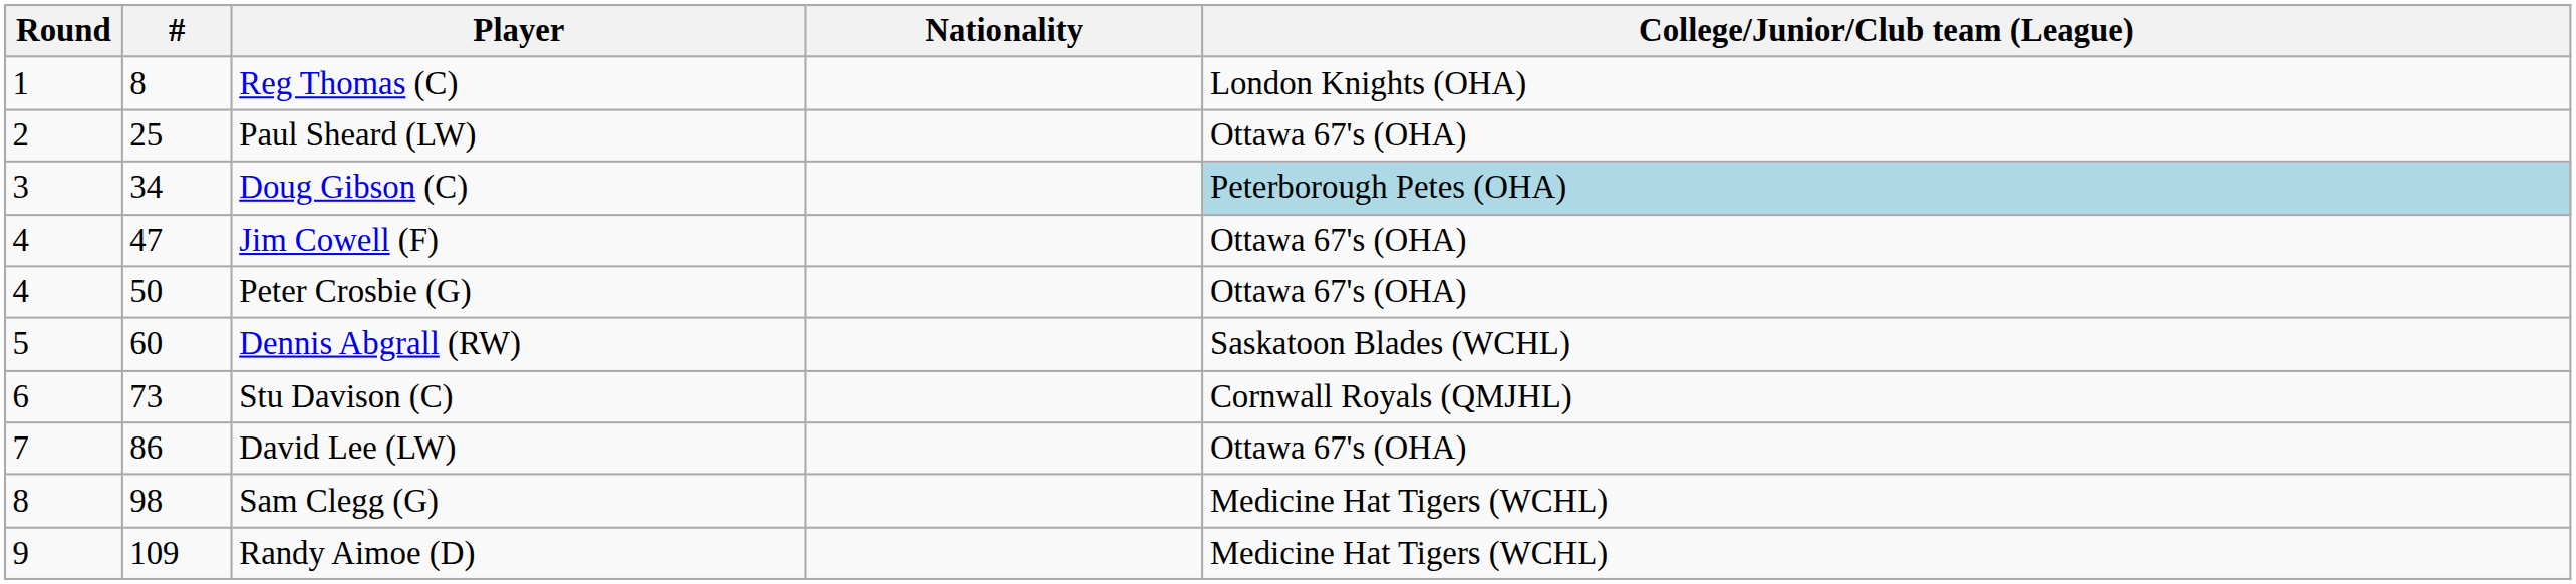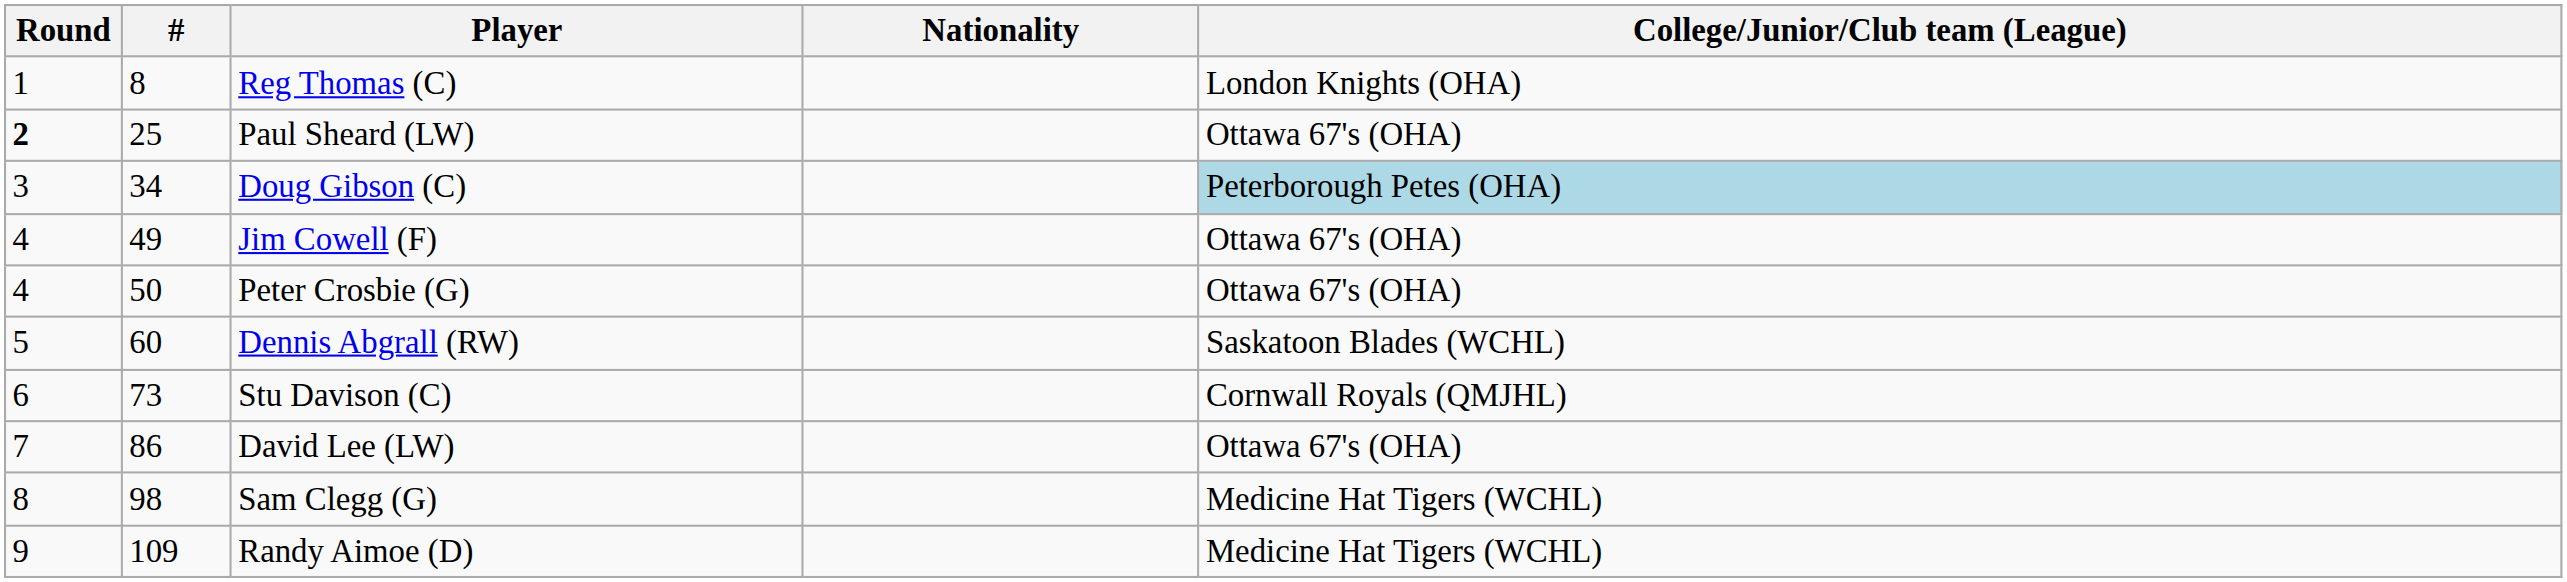 <table class="wikitable">
 <tr align="center">
 <th bgcolor="#DDDDFF" width="4.0%">Round</th>
 <th bgcolor="#DDDDFF" width="4.0%">#</th>
 <th bgcolor="#DDDDFF" width="21.0%">Player</th>
 <th bgcolor="#DDDDFF" width="14.5%">Nationality</th>
 <th bgcolor="#DDDDFF" width="50.0%">College/Junior/Club team (League)</th>
 </tr>
 <tr>
 <td>1</td>
 <td>8</td>
 <td><a href='#'>Reg Thomas</a> (C)</td>
 <td></td>
 <td>London Knights (OHA)</td>
 </tr>
 <tr>
-<td>2</td>
+<td><strong>2</strong></td>
 <td>25</td>
 <td>Paul Sheard (LW)</td>
 <td></td>
 <td>Ottawa 67's (OHA)</td>
 </tr>
 <tr>
 <td>3</td>
 <td>34</td>
 <td><a href='#'>Doug Gibson</a> (C)</td>
 <td></td>
 <td style="background: lightblue;">Peterborough Petes (OHA)</td>
 </tr>
 <tr>
 <td>4</td>
-<td>47</td>
+<td>49</td>
 <td><a href='#'>Jim Cowell</a> (F)</td>
 <td></td>
 <td>Ottawa 67's (OHA)</td>
 </tr>
 <tr>
 <td>4</td>
 <td>50</td>
 <td>Peter Crosbie (G)</td>
 <td></td>
 <td>Ottawa 67's (OHA)</td>
 </tr>
 <tr>
 <td>5</td>
 <td>60</td>
 <td><a href='#'>Dennis Abgrall</a> (RW)</td>
 <td></td>
 <td>Saskatoon Blades (WCHL)</td>
 </tr>
 <tr>
 <td>6</td>
 <td>73</td>
 <td>Stu Davison (C)</td>
 <td></td>
 <td>Cornwall Royals (QMJHL)</td>
 </tr>
 <tr>
 <td>7</td>
 <td>86</td>
 <td>David Lee (LW)</td>
 <td></td>
 <td>Ottawa 67's (OHA)</td>
 </tr>
 <tr>
 <td>8</td>
 <td>98</td>
 <td>Sam Clegg (G)</td>
 <td></td>
 <td>Medicine Hat Tigers (WCHL)</td>
 </tr>
 <tr>
 <td>9</td>
 <td>109</td>
 <td>Randy Aimoe (D)</td>
 <td></td>
 <td>Medicine Hat Tigers (WCHL)</td>
 </tr>
 </table>
